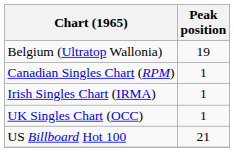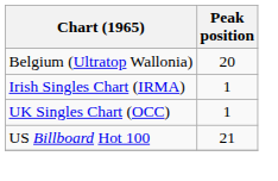 <table class="wikitable sortable plainrowheaders" style="text-align:center">
 <tr>
 <th>Chart (1965)</th>
 <th>Peak<br>position</th>
 </tr>
 <tr>
 <td align="left">Belgium (<a href='#'>Ultratop</a> Wallonia)</td>
-<td align="center">19</td>
-</tr>
-<tr>
-<td align="left"><a href='#'>Canadian Singles Chart</a> (<em><a href='#'>RPM</a></em>)</td>
-<td align="center">1</td>
+<td align="center">20</td>
 </tr>
 <tr>
 <td align="left"><a href='#'>Irish Singles Chart</a> (<a href='#'>IRMA</a>)</td>
 <td align="center">1</td>
 </tr>
 <tr>
 <td align="left"><a href='#'>UK Singles Chart</a> (<a href='#'>OCC</a>)</td>
 <td align="center">1</td>
 </tr>
 <tr>
 <td align="left">US <em><a href='#'>Billboard</a></em> <a href='#'>Hot 100</a></td>
 <td align="center">21</td>
 </tr>
 <tr>
 </tr>
 </table>
